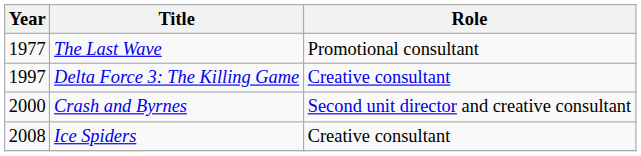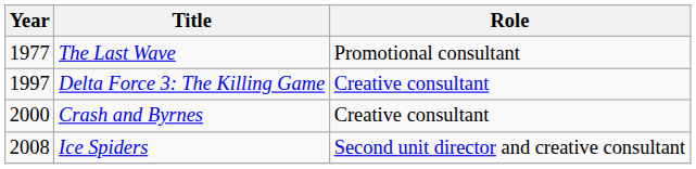 <table class="wikitable">
 <tr>
 <th>Year</th>
 <th>Title</th>
 <th>Role</th>
 </tr>
 <tr>
 <td>1977</td>
 <td><em><a href='#'>The Last Wave</a></em></td>
 <td>Promotional consultant</td>
 </tr>
 <tr>
 <td>1997</td>
 <td><em><a href='#'>Delta Force 3: The Killing Game</a></em></td>
 <td><a href='#'>Creative consultant</a></td>
 </tr>
 <tr>
 <td>2000</td>
 <td><em><a href='#'>Crash and Byrnes</a></em></td>
-<td><a href='#'>Second unit director</a> and creative consultant</td>
+<td>Creative consultant</td>
 </tr>
 <tr>
 <td>2008</td>
 <td><em><a href='#'>Ice Spiders</a></em></td>
-<td>Creative consultant</td>
+<td><a href='#'>Second unit director</a> and creative consultant</td>
 </tr>
 <tr>
 </tr>
 </table>
